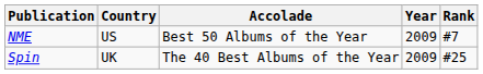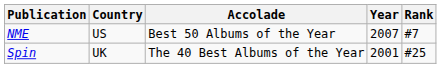 <table class="wikitable">
 <tr>
 <th>Publication</th>
 <th>Country</th>
 <th>Accolade</th>
 <th>Year</th>
 <th>Rank</th>
 </tr>
 <tr>
 <td><em><a href='#'>NME</a></em></td>
 <td>US</td>
 <td>Best 50 Albums of the Year</td>
-<td>2009</td>
+<td>2007</td>
 <td>#7</td>
 </tr>
 <tr>
 <td><em><a href='#'>Spin</a></em></td>
 <td>UK</td>
 <td>The 40 Best Albums of the Year</td>
-<td>2009</td>
+<td>2001</td>
 <td>#25</td>
 </tr>
 </table>
